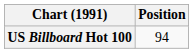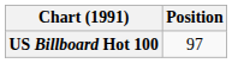 <table class="wikitable plainrowheaders">
 <tr>
 <th scope="col">Chart (1991)</th>
 <th scope="col">Position</th>
 </tr>
 <tr>
 <th scope="row">US <em>Billboard</em> Hot 100</th>
-<td align="center">94</td>
+<td align="center">97</td>
 </tr>
 </table>
